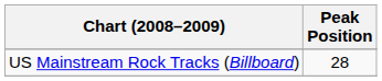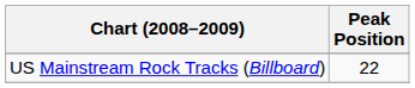 <table class="wikitable sortable">
 <tr>
 <th valign="center">Chart (2008–2009) </th>
 <th>Peak<br>Position</th>
 </tr>
 <tr>
 </tr>
 <tr>
 </tr>
 <tr>
 <td align="left">US <a href='#'>Mainstream Rock Tracks</a> (<em><a href='#'>Billboard</a></em>)</td>
-<td align="center">28</td>
+<td align="center">22</td>
 </tr>
 <tr>
 </tr>
 <tr>
 </tr>
 <tr>
 </tr>
 </table>
